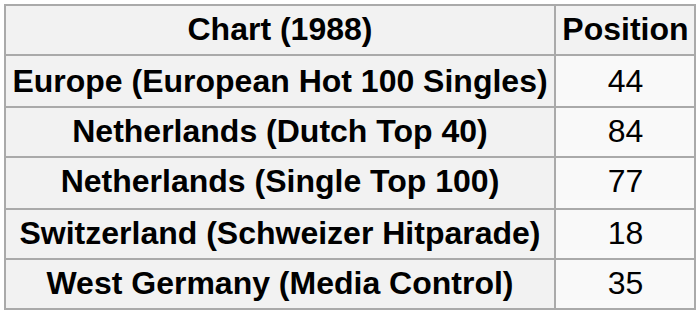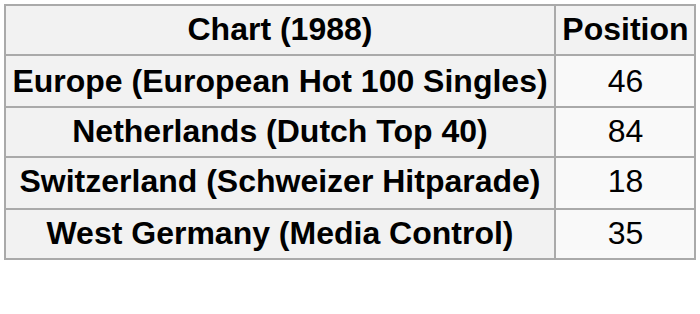 <table class="wikitable sortable plainrowheaders" style="text-align:center">
 <tr>
 <th scope="col">Chart (1988)</th>
 <th scope="col">Position</th>
 </tr>
 <tr>
 <th scope="row">Europe (European Hot 100 Singles)</th>
-<td>44</td>
+<td>46</td>
 </tr>
 <tr>
 <th scope="row">Netherlands (Dutch Top 40)</th>
 <td>84</td>
-</tr>
-<tr>
-<th scope="row">Netherlands (Single Top 100)</th>
-<td>77</td>
 </tr>
 <tr>
 <th scope="row">Switzerland (Schweizer Hitparade)</th>
 <td>18</td>
 </tr>
 <tr>
 <th scope="row">West Germany (Media Control)</th>
 <td>35</td>
 </tr>
 </table>
